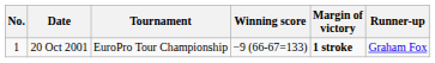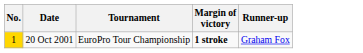 <table class="wikitable" style="font-size:95%;">
 <tr>
 <th>No.</th>
 <th>Date</th>
 <th>Tournament</th>
-<th>Winning score</th>
 <th>Margin of<br>victory</th>
 <th>Runner-up</th>
 </tr>
 <tr>
-<td align=center>1</td>
+<td align=center style="background: gold;">1</td>
 <td align=right>20 Oct 2001</td>
 <td>EuroPro Tour Championship</td>
-<td>−9 (66-67=133)</td>
 <td><strong>1 stroke</strong></td>
 <td> <a href='#'>Graham Fox</a></td>
 </tr>
 </table>
